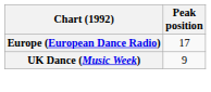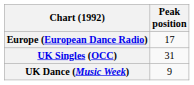 <table class="wikitable sortable plainrowheaders" style="text-align:center">
 <tr>
 <th scope="col">Chart (1992)</th>
 <th scope="col">Peak<br>position</th>
 </tr>
 <tr>
 <th scope="row">Europe (<a href='#'>European Dance Radio</a>)</th>
 <td>17</td>
 </tr>
 <tr>
+<th scope="row"><a href='#'>UK Singles</a> (<a href='#'>OCC</a>)</th>
+<td>31</td>
+</tr>
+<tr>
 <th scope="row">UK Dance (<em><a href='#'>Music Week</a></em>)</th>
 <td>9</td>
 </tr>
 </table>
